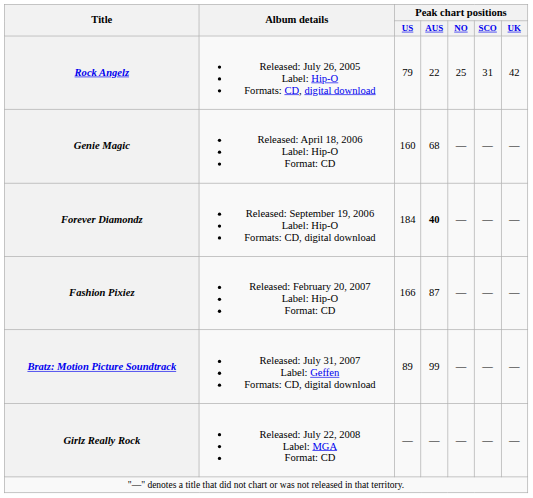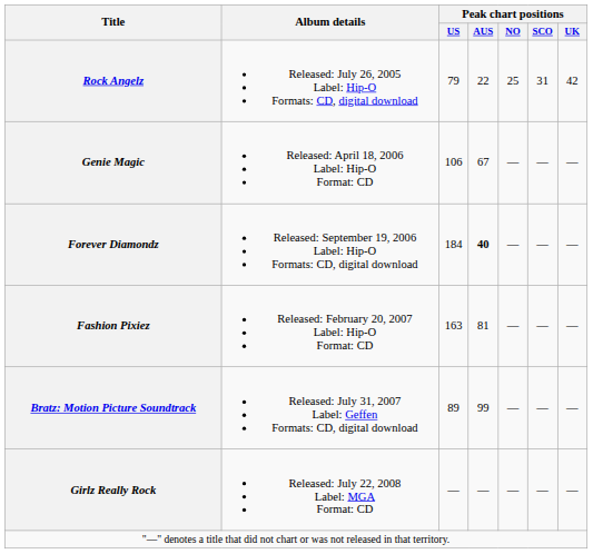 <table class="wikitable plainrowheaders" style="text-align:center;">
 <tr>
 <th scope="col" rowspan="2" style="width:18em;">Title</th>
 <th scope="col" rowspan="2" style="width:18em;">Album details</th>
 <th scope="col" colspan="5">Peak chart positions</th>
 </tr>
 <tr>
 <th scope="col" style="width:2.5em; font-size:85%;"><a href='#'>US</a><br></th>
 <th scope="col" style="width:2.5em; font-size:85%;"><a href='#'>AUS</a><br></th>
 <th scope="col" style="width:2.5em; font-size:85%;"><a href='#'>NO</a><br></th>
 <th scope="col" style="width:2.5em; font-size:85%;"><a href='#'>SCO</a><br></th>
 <th scope="col" style="width:2.5em; font-size:85%;"><a href='#'>UK</a><br></th>
 </tr>
 <tr>
 <th scope="row"><em><a href='#'>Rock Angelz</a></em></th>
 <td><br><ul><li>Released: July 26, 2005</li><li>Label: <a href='#'>Hip-O</a></li><li>Formats: <a href='#'>CD</a>, <a href='#'>digital download</a></li></ul></td>
 <td>79</td>
 <td>22</td>
 <td>25</td>
 <td>31</td>
 <td>42</td>
 </tr>
 <tr>
 <th scope="row"><em>Genie Magic</em></th>
 <td><br><ul><li>Released: April 18, 2006</li><li>Label: Hip-O</li><li>Format: CD</li></ul></td>
-<td>160</td>
-<td>68</td>
+<td>106</td>
+<td>67</td>
 <td>—</td>
 <td>—</td>
 <td>—</td>
 </tr>
 <tr>
 <th scope="row"><em>Forever Diamondz</em></th>
 <td><br><ul><li>Released: September 19, 2006</li><li>Label: Hip-O</li><li>Formats: CD, digital download</li></ul></td>
 <td>184</td>
 <td><strong>40</strong></td>
 <td>—</td>
 <td>—</td>
 <td>—</td>
 </tr>
 <tr>
 <th scope="row"><em>Fashion Pixiez</em></th>
 <td><br><ul><li>Released: February 20, 2007</li><li>Label: Hip-O</li><li>Format: CD</li></ul></td>
-<td>166</td>
-<td>87</td>
+<td>163</td>
+<td>81</td>
 <td>—</td>
 <td>—</td>
 <td>—</td>
 </tr>
 <tr>
 <th scope="row"><em><a href='#'>Bratz: Motion Picture Soundtrack</a></em></th>
 <td><br><ul><li>Released: July 31, 2007</li><li>Label: <a href='#'>Geffen</a></li><li>Formats: CD, digital download</li></ul></td>
 <td>89</td>
 <td>99</td>
 <td>—</td>
 <td>—</td>
 <td>—</td>
 </tr>
 <tr>
 <th scope="row"><em>Girlz Really Rock</em></th>
 <td><br><ul><li>Released: July 22, 2008</li><li>Label: <a href='#'>MGA</a></li><li>Format: CD</li></ul></td>
 <td>—</td>
 <td>—</td>
 <td>—</td>
 <td>—</td>
 <td>—</td>
 </tr>
 <tr>
 <td colspan="10" style="font-size:90%">"—" denotes a title that did not chart or was not released in that territory.</td>
 </tr>
 </table>
